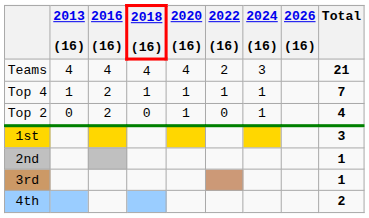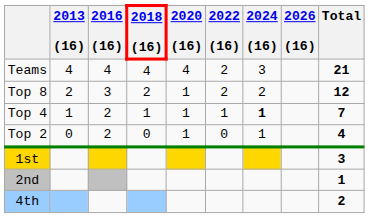 <table class="wikitable" style="text-align: center">
 <tr valign=top>
 <th></th>
 <th><a href='#'>2013</a><br> <br> (16)</th>
 <th><a href='#'>2016</a><br> <br> (16)</th>
 <th style="border:3px solid red"><a href='#'>2018</a><br> <br> (16)</th>
 <th><a href='#'>2020</a><br> <br> (16)</th>
 <th><a href='#'>2022</a><br> <br> (16)</th>
 <th><a href='#'>2024</a><br> <br> (16)</th>
 <th><a href='#'>2026</a><br> <br> (16)</th>
 <th>Total</th>
 </tr>
 <tr>
 <td>Teams</td>
 <td>4</td>
 <td>4</td>
 <td>4</td>
 <td>4</td>
 <td>2</td>
 <td>3</td>
 <td></td>
 <td><strong>21</strong></td>
 </tr>
 <tr>
+<td>Top 8</td>
+<td>2</td>
+<td>3</td>
+<td>2</td>
+<td>1</td>
+<td>2</td>
+<td>2</td>
+<td></td>
+<td><strong>12</strong></td>
+</tr>
+<tr>
 <td>Top 4</td>
 <td>1</td>
 <td>2</td>
 <td>1</td>
 <td>1</td>
 <td>1</td>
-<td>1</td>
+<td><strong>1</strong></td>
 <td></td>
 <td><strong>7</strong></td>
 </tr>
 <tr>
 <td>Top 2</td>
 <td>0</td>
 <td>2</td>
 <td>0</td>
 <td>1</td>
 <td>0</td>
 <td>1</td>
 <td></td>
 <td><strong>4</strong></td>
 </tr>
 <tr style="border-top:3px solid green;">
 <td bgcolor=gold>1st</td>
 <td></td>
 <td bgcolor=gold></td>
 <td></td>
 <td bgcolor=gold></td>
 <td></td>
 <td bgcolor=gold></td>
 <td></td>
 <td><strong>3</strong></td>
 </tr>
 <tr>
 <td bgcolor=silver>2nd</td>
 <td></td>
 <td bgcolor=silver></td>
 <td></td>
 <td></td>
 <td></td>
 <td></td>
 <td></td>
 <td><strong>1</strong></td>
 </tr>
 <tr>
-<td bgcolor=#cc9966>3rd</td>
-<td></td>
-<td></td>
-<td></td>
-<td></td>
-<td bgcolor=#cc9977></td>
-<td></td>
-<td></td>
-<td><strong>1</strong></td>
-</tr>
-<tr>
 <td bgcolor=#9acdff>4th</td>
 <td bgcolor=#9acdff></td>
 <td></td>
 <td bgcolor=#9acdff></td>
 <td></td>
 <td></td>
 <td></td>
 <td></td>
 <td><strong>2</strong></td>
 </tr>
 </table>
